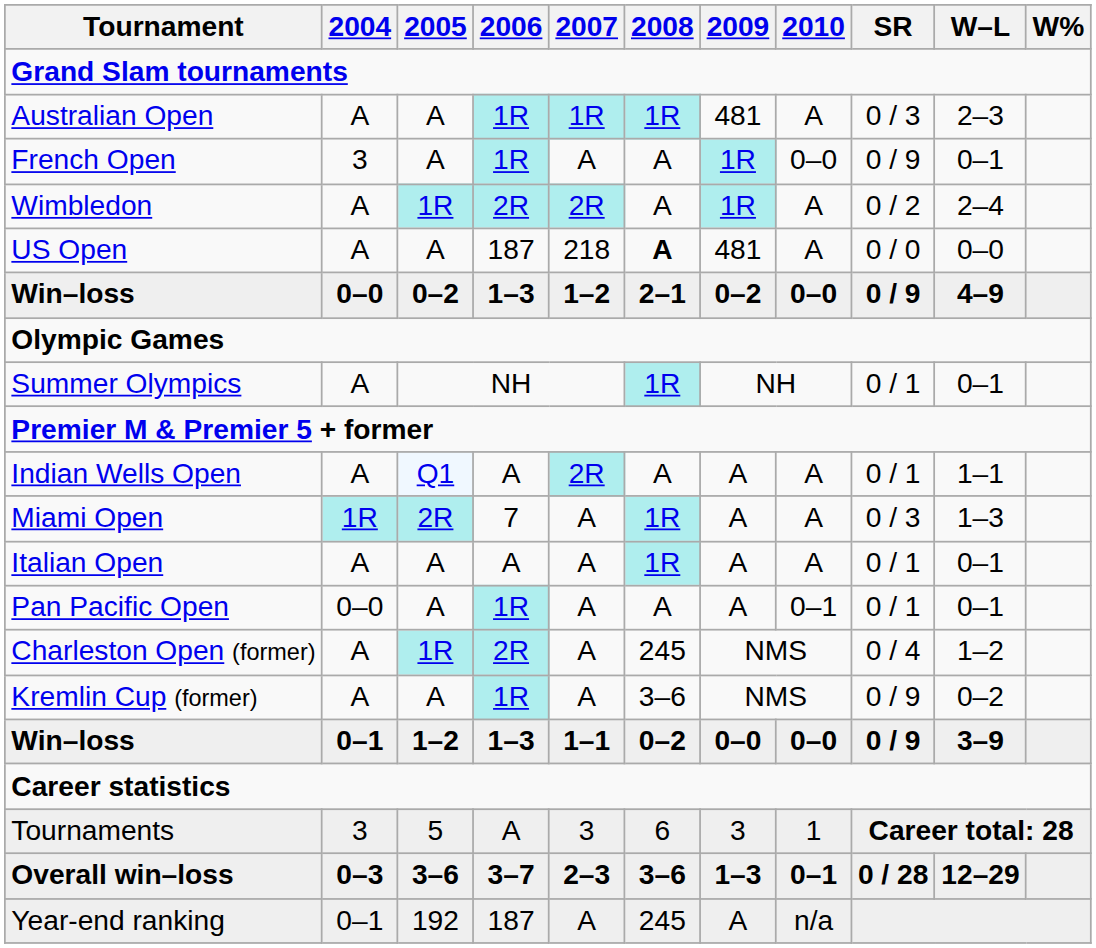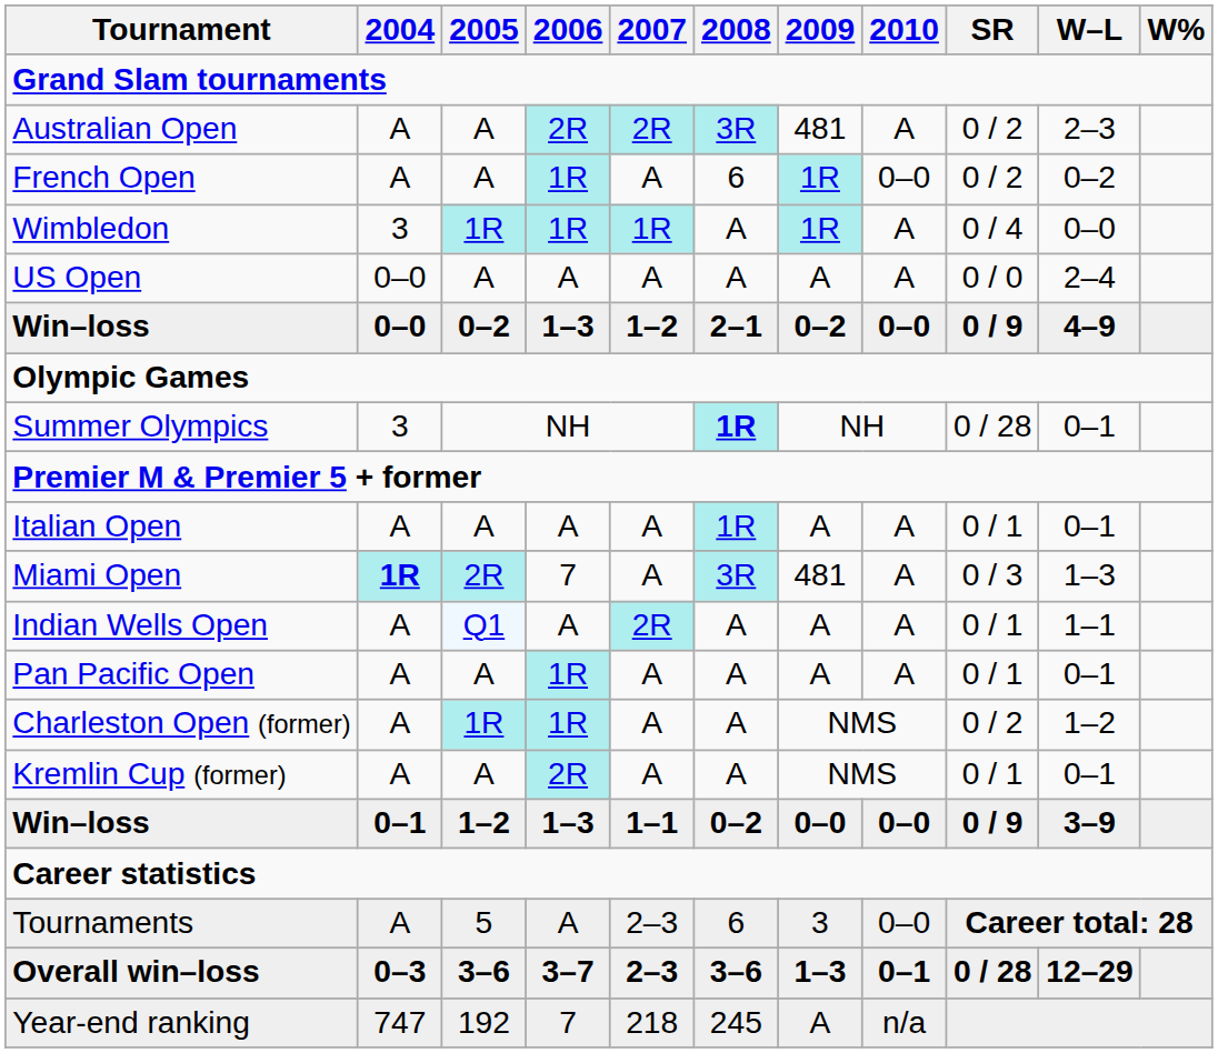 <table class="wikitable" style=text-align:center>
 <tr>
 <th>Tournament</th>
 <th><a href='#'>2004</a></th>
 <th><a href='#'>2005</a></th>
 <th><a href='#'>2006</a></th>
 <th><a href='#'>2007</a></th>
 <th><a href='#'>2008</a></th>
 <th><a href='#'>2009</a></th>
 <th><a href='#'>2010</a></th>
 <th>SR</th>
 <th>W–L</th>
 <th>W%</th>
 </tr>
 <tr>
 <td align=left colspan="11"><strong><a href='#'>Grand Slam tournaments</a></strong></td>
 </tr>
 <tr>
 <td align=left><a href='#'>Australian Open</a></td>
 <td>A</td>
 <td>A</td>
-<td bgcolor=afeeee><a href='#'>1R</a></td>
-<td bgcolor=afeeee><a href='#'>1R</a></td>
-<td bgcolor=afeeee><a href='#'>1R</a></td>
+<td bgcolor=afeeee><a href='#'>2R</a></td>
+<td bgcolor=afeeee><a href='#'>2R</a></td>
+<td bgcolor=afeeee><a href='#'>3R</a></td>
 <td>481</td>
 <td>A</td>
-<td>0 / 3</td>
+<td>0 / 2</td>
 <td>2–3</td>
 <td></td>
 </tr>
 <tr>
 <td align=left><a href='#'>French Open</a></td>
-<td>3</td>
+<td>A</td>
 <td>A</td>
 <td bgcolor=afeeee><a href='#'>1R</a></td>
 <td>A</td>
-<td>A</td>
+<td>6</td>
 <td bgcolor=afeeee><a href='#'>1R</a></td>
 <td>0–0</td>
-<td>0 / 9</td>
-<td>0–1</td>
+<td>0 / 2</td>
+<td>0–2</td>
 <td></td>
 </tr>
 <tr>
 <td align=left><a href='#'>Wimbledon</a></td>
-<td>A</td>
+<td>3</td>
 <td bgcolor=afeeee><a href='#'>1R</a></td>
-<td bgcolor=afeeee><a href='#'>2R</a></td>
-<td bgcolor=afeeee><a href='#'>2R</a></td>
+<td bgcolor=afeeee><a href='#'>1R</a></td>
+<td bgcolor=afeeee><a href='#'>1R</a></td>
 <td>A</td>
 <td bgcolor=afeeee><a href='#'>1R</a></td>
 <td>A</td>
-<td>0 / 2</td>
-<td>2–4</td>
+<td>0 / 4</td>
+<td>0–0</td>
 <td></td>
 </tr>
 <tr>
 <td align=left><a href='#'>US Open</a></td>
+<td>0–0</td>
 <td>A</td>
 <td>A</td>
-<td>187</td>
-<td>218</td>
-<td><strong>A</strong></td>
-<td>481</td>
+<td>A</td>
+<td>A</td>
+<td>A</td>
 <td>A</td>
 <td>0 / 0</td>
-<td>0–0</td>
+<td>2–4</td>
 <td></td>
 </tr>
 <tr style=background:#efefef;font-weight:bold>
 <td align=left>Win–loss</td>
 <td>0–0</td>
 <td>0–2</td>
 <td>1–3</td>
 <td>1–2</td>
 <td>2–1</td>
 <td>0–2</td>
 <td>0–0</td>
 <td>0 / 9</td>
 <td>4–9</td>
 <td></td>
 </tr>
 <tr>
 <td colspan="11" align=left><strong>Olympic Games</strong></td>
 </tr>
 <tr>
 <td align=left><a href='#'>Summer Olympics</a></td>
+<td>3</td>
+<td colspan="3">NH</td>
+<td bgcolor=afeeee><strong><a href='#'>1R</a></strong></td>
+<td colspan="2">NH</td>
+<td>0 / 28</td>
+<td>0–1</td>
+<td></td>
+</tr>
+<tr>
+<td colspan="11" align=left><strong><a href='#'>Premier M & Premier 5</a> + former</strong></td>
+</tr>
+<tr>
+<td align=left><a href='#'>Italian Open</a></td>
 <td>A</td>
-<td colspan="3">NH</td>
+<td>A</td>
+<td>A</td>
+<td>A</td>
 <td bgcolor=afeeee><a href='#'>1R</a></td>
-<td colspan="2">NH</td>
+<td>A</td>
+<td>A</td>
 <td>0 / 1</td>
 <td>0–1</td>
 <td></td>
 </tr>
 <tr>
-<td colspan="11" align=left><strong><a href='#'>Premier M & Premier 5</a> + former</strong></td>
+<td align=left><a href='#'>Miami Open</a></td>
+<td bgcolor=afeeee><strong><a href='#'>1R</a></strong></td>
+<td bgcolor=afeeee><a href='#'>2R</a></td>
+<td>7</td>
+<td>A</td>
+<td bgcolor=afeeee><a href='#'>3R</a></td>
+<td>481</td>
+<td>A</td>
+<td>0 / 3</td>
+<td>1–3</td>
+<td></td>
 </tr>
 <tr>
 <td align=left><a href='#'>Indian Wells Open</a></td>
 <td>A</td>
 <td bgcolor=f0f8ff><a href='#'>Q1</a></td>
 <td>A</td>
 <td bgcolor=afeeee><a href='#'>2R</a></td>
 <td>A</td>
 <td>A</td>
 <td>A</td>
 <td>0 / 1</td>
 <td>1–1</td>
 <td></td>
 </tr>
 <tr>
-<td align=left><a href='#'>Miami Open</a></td>
-<td bgcolor=afeeee><a href='#'>1R</a></td>
-<td bgcolor=afeeee><a href='#'>2R</a></td>
-<td>7</td>
-<td>A</td>
-<td bgcolor=afeeee><a href='#'>1R</a></td>
-<td>A</td>
-<td>A</td>
-<td>0 / 3</td>
-<td>1–3</td>
-<td></td>
-</tr>
-<tr>
-<td align=left><a href='#'>Italian Open</a></td>
-<td>A</td>
-<td>A</td>
+<td align=left><a href='#'>Pan Pacific Open</a></td>
 <td>A</td>
 <td>A</td>
 <td bgcolor=afeeee><a href='#'>1R</a></td>
 <td>A</td>
 <td>A</td>
-<td>0 / 1</td>
-<td>0–1</td>
-<td></td>
-</tr>
-<tr>
-<td align=left><a href='#'>Pan Pacific Open</a></td>
-<td>0–0</td>
-<td>A</td>
-<td bgcolor=afeeee><a href='#'>1R</a></td>
 <td>A</td>
 <td>A</td>
-<td>A</td>
-<td>0–1</td>
 <td>0 / 1</td>
 <td>0–1</td>
 <td></td>
 </tr>
 <tr>
 <td align=left><a href='#'>Charleston Open</a> <small>(former)</small></td>
 <td>A</td>
 <td bgcolor=afeeee><a href='#'>1R</a></td>
-<td bgcolor=afeeee><a href='#'>2R</a></td>
+<td bgcolor=afeeee><a href='#'>1R</a></td>
 <td>A</td>
-<td>245</td>
+<td>A</td>
 <td colspan="2">NMS</td>
-<td>0 / 4</td>
+<td>0 / 2</td>
 <td>1–2</td>
 <td></td>
 </tr>
 <tr>
 <td align=left><a href='#'>Kremlin Cup</a> <small>(former)</small></td>
 <td>A</td>
 <td>A</td>
-<td bgcolor=afeeee><a href='#'>1R</a></td>
+<td bgcolor=afeeee><a href='#'>2R</a></td>
 <td>A</td>
-<td>3–6</td>
+<td>A</td>
 <td colspan="2">NMS</td>
-<td>0 / 9</td>
-<td>0–2</td>
+<td>0 / 1</td>
+<td>0–1</td>
 <td></td>
 </tr>
 <tr style=background:#efefef;font-weight:bold>
 <td align=left>Win–loss</td>
 <td>0–1</td>
 <td>1–2</td>
 <td>1–3</td>
 <td>1–1</td>
 <td>0–2</td>
 <td>0–0</td>
 <td>0–0</td>
 <td>0 / 9</td>
 <td>3–9</td>
 <td></td>
 </tr>
 <tr>
 <td colspan="11" align=left><strong>Career statistics</strong></td>
 </tr>
 <tr bgcolor=efefef>
 <td align=left>Tournaments</td>
-<td>3</td>
+<td>A</td>
 <td>5</td>
 <td>A</td>
-<td>3</td>
+<td>2–3</td>
 <td>6</td>
 <td>3</td>
-<td>1</td>
+<td>0–0</td>
 <td colspan="3"><strong>Career total: 28</strong></td>
 </tr>
 <tr style=background:#efefef;font-weight:bold>
 <td align=left>Overall win–loss</td>
 <td>0–3</td>
 <td>3–6</td>
 <td>3–7</td>
 <td>2–3</td>
 <td>3–6</td>
 <td>1–3</td>
 <td>0–1</td>
 <td>0 / 28</td>
 <td>12–29</td>
 <td></td>
 </tr>
 <tr bgcolor=efefef>
 <td align=left>Year-end ranking</td>
-<td>0–1</td>
+<td>747</td>
 <td>192</td>
-<td>187</td>
-<td>A</td>
+<td>7</td>
+<td>218</td>
 <td>245</td>
 <td>A</td>
 <td>n/a</td>
 <td colspan="3"></td>
 </tr>
 </table>
